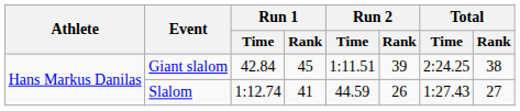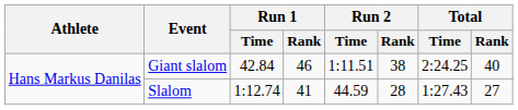 <table class="wikitable" style="font-size:90%">
 <tr>
 <th rowspan=2>Athlete</th>
 <th rowspan=2>Event</th>
 <th colspan=2>Run 1</th>
 <th colspan=2>Run 2</th>
 <th colspan=2>Total</th>
 </tr>
 <tr style="font-size:95%">
 <th>Time</th>
 <th>Rank</th>
 <th>Time</th>
 <th>Rank</th>
 <th>Time</th>
 <th>Rank</th>
 </tr>
 <tr align=center>
 <td align="left" rowspan="2"><a href='#'>Hans Markus Danilas</a></td>
 <td align="left"><a href='#'>Giant slalom</a></td>
 <td>42.84</td>
-<td>45</td>
+<td>46</td>
 <td>1:11.51</td>
-<td>39</td>
+<td>38</td>
 <td>2:24.25</td>
-<td>38</td>
+<td>40</td>
 </tr>
 <tr align=center>
 <td align="left"><a href='#'>Slalom</a></td>
 <td>1:12.74</td>
 <td>41</td>
 <td>44.59</td>
-<td>26</td>
+<td>28</td>
 <td>1:27.43</td>
 <td>27</td>
 </tr>
 </table>
